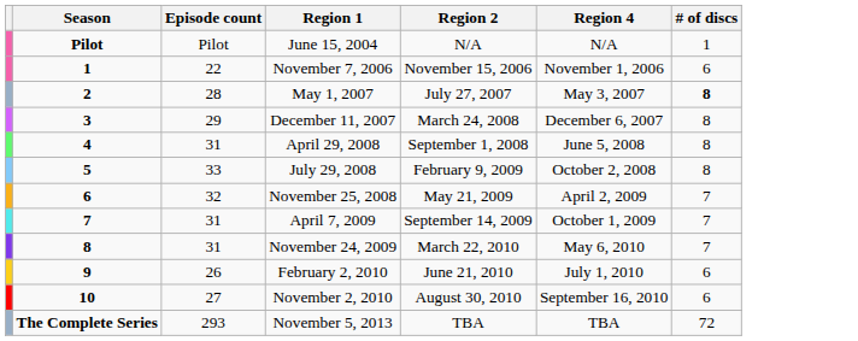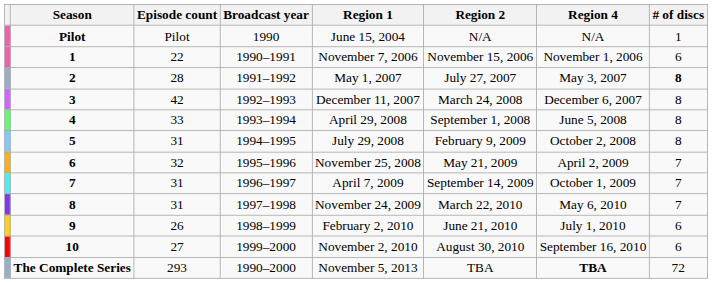 <table class="wikitable">
 <tr>
 <th></th>
 <th>Season</th>
 <th>Episode count</th>
+<th>Broadcast year</th>
 <th>Region 1</th>
 <th>Region 2</th>
 <th>Region 4</th>
 <th># of discs</th>
 </tr>
 <tr>
 <td bgcolor="#F660AB" height="10px"></td>
 <td align="center"><strong>Pilot</strong></td>
 <td align="center">Pilot</td>
+<td align="center">1990</td>
 <td align="center">June 15, 2004</td>
 <td align="center">N/A</td>
 <td align="center">N/A</td>
 <td align="center">1</td>
 </tr>
 <tr>
 <td bgcolor="#F660AB" height="10px"></td>
 <td align="center"><strong>1</strong></td>
 <td align="center">22</td>
+<td align="center">1990–1991</td>
 <td align="center">November 7, 2006</td>
 <td align="center">November 15, 2006</td>
 <td align="center">November 1, 2006</td>
 <td align="center">6</td>
 </tr>
 <tr>
 <td bgcolor="#98AFC7" height="10px"></td>
 <td align="center"><strong>2</strong></td>
 <td align="center">28</td>
+<td align="center">1991–1992</td>
 <td align="center">May 1, 2007</td>
 <td align="center">July 27, 2007</td>
 <td align="center">May 3, 2007</td>
 <td align="center"><strong>8</strong></td>
 </tr>
 <tr>
 <td bgcolor="#D462FF" height="10px"></td>
 <td align="center"><strong>3</strong></td>
-<td align="center">29</td>
+<td align="center">42</td>
+<td align="center">1992–1993</td>
 <td align="center">December 11, 2007</td>
 <td align="center">March 24, 2008</td>
 <td align="center">December 6, 2007</td>
 <td align="center">8</td>
 </tr>
 <tr>
 <td bgcolor="#5EFB6E" height="10px"></td>
 <td align="center"><strong>4</strong></td>
-<td align="center">31</td>
+<td align="center">33</td>
+<td align="center">1993–1994</td>
 <td align="center">April 29, 2008</td>
 <td align="center">September 1, 2008</td>
 <td align="center">June 5, 2008</td>
 <td align="center">8</td>
 </tr>
 <tr>
 <td bgcolor="#82CAFA" height="10px"></td>
 <td align="center"><strong>5</strong></td>
-<td align="center">33</td>
+<td align="center">31</td>
+<td align="center">1994–1995</td>
 <td align="center">July 29, 2008</td>
 <td align="center">February 9, 2009</td>
 <td align="center">October 2, 2008</td>
 <td align="center">8</td>
 </tr>
 <tr>
 <td bgcolor="#FBB117" height="10px"></td>
 <td align="center"><strong>6</strong></td>
 <td align="center">32</td>
+<td align="center">1995–1996</td>
 <td align="center">November 25, 2008</td>
 <td align="center">May 21, 2009</td>
 <td align="center">April 2, 2009</td>
 <td align="center">7</td>
 </tr>
 <tr>
 <td bgcolor="#50EBEC" height="10px"></td>
 <td align="center"><strong>7</strong></td>
 <td align="center">31</td>
+<td align="center">1996–1997</td>
 <td align="center">April 7, 2009</td>
 <td align="center">September 14, 2009</td>
 <td align="center">October 1, 2009</td>
 <td align="center">7</td>
 </tr>
 <tr>
 <td bgcolor="#7F38EC" height="10px"></td>
 <td align="center"><strong>8</strong></td>
 <td align="center">31</td>
+<td align="center">1997–1998</td>
 <td align="center">November 24, 2009</td>
 <td align="center">March 22, 2010</td>
 <td align="center">May 6, 2010</td>
 <td align="center">7</td>
 </tr>
 <tr>
 <td bgcolor="#FDD017" height="10px"></td>
 <td align="center"><strong>9</strong></td>
 <td align="center">26</td>
+<td align="center">1998–1999</td>
 <td align="center">February 2, 2010</td>
 <td align="center">June 21, 2010</td>
 <td align="center">July 1, 2010</td>
 <td align="center">6</td>
 </tr>
 <tr>
 <td bgcolor="red" height="10px"></td>
 <td align="center"><strong>10</strong></td>
 <td align="center">27</td>
+<td align="center">1999–2000</td>
 <td align="center">November 2, 2010</td>
 <td align="center">August 30, 2010</td>
 <td align="center">September 16, 2010</td>
 <td align="center">6</td>
 </tr>
 <tr>
 <td bgcolor="#98AFC7" height="10px"></td>
 <td align="center"><strong>The Complete Series</strong></td>
 <td align="center">293</td>
+<td align="center">1990–2000</td>
 <td align="center">November 5, 2013</td>
 <td align="center">TBA</td>
-<td align="center">TBA</td>
+<td align="center"><strong>TBA</strong></td>
 <td align="center">72</td>
 </tr>
 </table>
